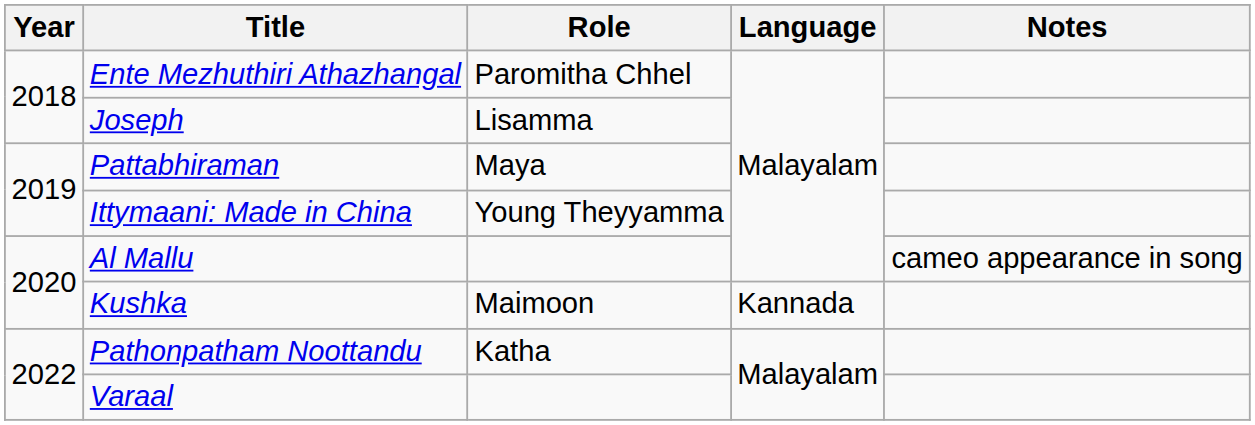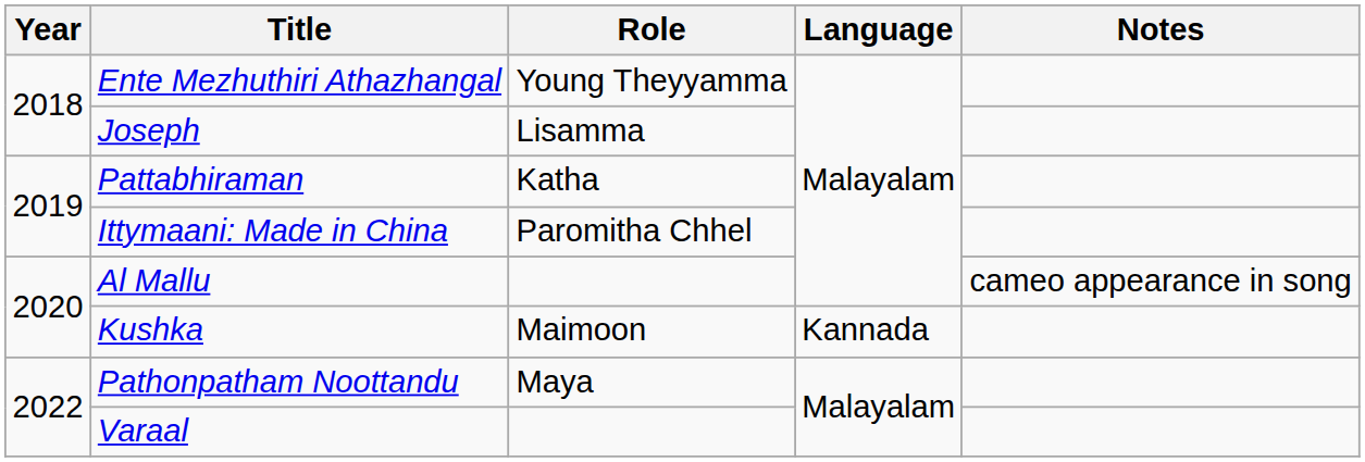 <table class="wikitable">
 <tr>
 <th>Year</th>
 <th>Title</th>
 <th>Role</th>
 <th>Language</th>
 <th>Notes</th>
 </tr>
 <tr>
 <td rowspan=2>2018</td>
 <td><em><a href='#'>Ente Mezhuthiri Athazhangal</a></em></td>
-<td>Paromitha Chhel</td>
+<td>Young Theyyamma</td>
 <td rowspan="5">Malayalam</td>
 <td></td>
 </tr>
 <tr>
 <td><em><a href='#'>Joseph</a></em></td>
 <td>Lisamma</td>
 <td></td>
 </tr>
 <tr>
 <td rowspan=2>2019</td>
 <td><em><a href='#'>Pattabhiraman</a></em></td>
-<td>Maya</td>
+<td>Katha</td>
 <td></td>
 </tr>
 <tr>
 <td><em> <a href='#'>Ittymaani: Made in China</a></em></td>
-<td>Young Theyyamma</td>
+<td>Paromitha Chhel</td>
 <td></td>
 </tr>
 <tr>
 <td rowspan=2>2020</td>
 <td><em> <a href='#'>Al Mallu</a></em></td>
 <td></td>
 <td>cameo appearance in song</td>
 </tr>
 <tr>
 <td><em> <a href='#'>Kushka</a></em></td>
 <td>Maimoon</td>
 <td>Kannada</td>
 <td></td>
 </tr>
 <tr>
 <td rowspan=2>2022</td>
 <td><em><a href='#'>Pathonpatham Noottandu</a></em></td>
-<td>Katha</td>
+<td>Maya</td>
 <td rowspan="2">Malayalam</td>
 <td></td>
 </tr>
 <tr>
 <td><em><a href='#'>Varaal</a></em></td>
 <td></td>
 <td></td>
 </tr>
 </table>
